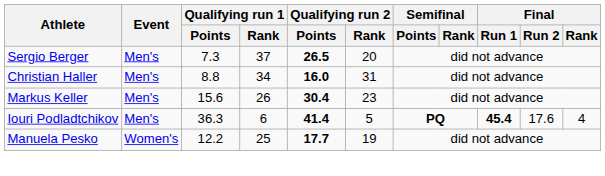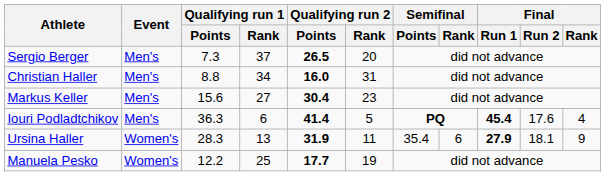 <table class="wikitable">
 <tr>
 <th rowspan="2">Athlete</th>
 <th rowspan="2">Event</th>
 <th colspan="2">Qualifying run 1</th>
 <th colspan="2">Qualifying run 2</th>
 <th colspan="2">Semifinal</th>
 <th colspan="3">Final</th>
 </tr>
 <tr>
 <th>Points</th>
 <th>Rank</th>
 <th>Points</th>
 <th>Rank</th>
 <th>Points</th>
 <th>Rank</th>
 <th>Run 1</th>
 <th>Run 2</th>
 <th>Rank</th>
 </tr>
 <tr>
 <td><a href='#'>Sergio Berger</a></td>
 <td><a href='#'>Men's</a></td>
 <td align="center">7.3</td>
 <td align="center">37</td>
 <td align="center"><strong>26.5</strong></td>
 <td align="center">20</td>
 <td colspan=5 align="center">did not advance</td>
 </tr>
 <tr>
 <td><a href='#'>Christian Haller</a></td>
 <td><a href='#'>Men's</a></td>
 <td align="center">8.8</td>
 <td align="center">34</td>
 <td align="center"><strong>16.0</strong></td>
 <td align="center">31</td>
 <td colspan=5 align="center">did not advance</td>
 </tr>
 <tr>
 <td><a href='#'>Markus Keller</a></td>
 <td><a href='#'>Men's</a></td>
 <td align="center">15.6</td>
-<td align="center">26</td>
+<td align="center">27</td>
 <td align="center"><strong>30.4</strong></td>
 <td align="center">23</td>
 <td colspan=5 align="center">did not advance</td>
 </tr>
 <tr>
 <td><a href='#'>Iouri Podladtchikov</a></td>
 <td><a href='#'>Men's</a></td>
 <td align="center">36.3</td>
 <td align="center">6</td>
 <td align="center"><strong>41.4</strong></td>
 <td align="center">5</td>
 <td colspan=2 align="center"><strong>PQ</strong></td>
 <td align="center"><strong>45.4</strong></td>
 <td align="center">17.6</td>
 <td align="center">4</td>
 </tr>
 <tr>
+<td><a href='#'>Ursina Haller</a></td>
+<td><a href='#'>Women's</a></td>
+<td align="center">28.3</td>
+<td align="center">13</td>
+<td align="center"><strong>31.9</strong></td>
+<td align="center">11</td>
+<td align="center">35.4</td>
+<td align="center">6</td>
+<td align="center"><strong>27.9</strong></td>
+<td align="center">18.1</td>
+<td align="center">9</td>
+</tr>
+<tr>
 <td><a href='#'>Manuela Pesko</a></td>
 <td><a href='#'>Women's</a></td>
 <td align="center">12.2</td>
 <td align="center">25</td>
 <td align="center"><strong>17.7</strong></td>
 <td align="center">19</td>
 <td colspan=5 align="center">did not advance</td>
 </tr>
 </table>
